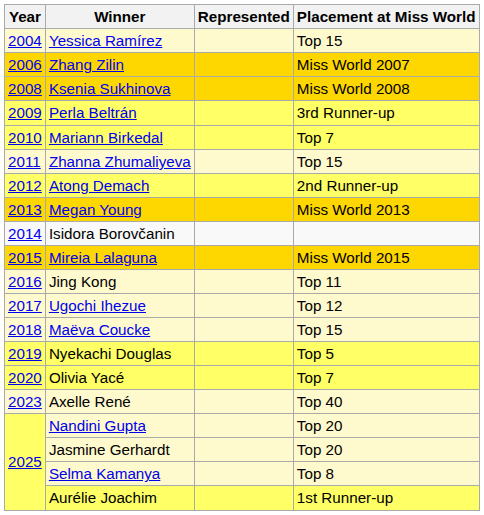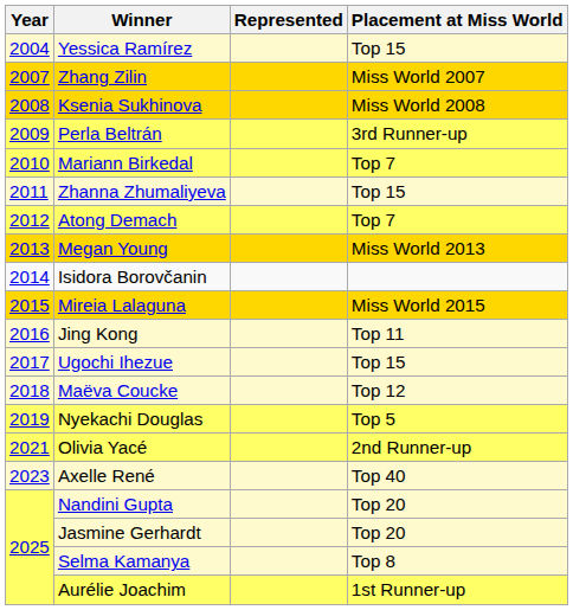 <table class="wikitable sortable" style="font-size:95%;">
 <tr>
 <th>Year</th>
 <th>Winner</th>
 <th>Represented</th>
 <th>Placement at Miss World</th>
 </tr>
 <tr>
 <td style="background:#fffacd;"><a href='#'>2004</a></td>
 <td style="background:#fffacd;"><a href='#'>Yessica Ramírez</a></td>
 <td style="background:#fffacd;"></td>
 <td style="background:#fffacd;">Top 15</td>
 </tr>
 <tr>
-<td bgcolor=GOLD><a href='#'>2006</a></td>
+<td bgcolor=GOLD><a href='#'>2007</a></td>
 <td bgcolor=GOLD><a href='#'>Zhang Zilin</a></td>
 <td bgcolor=GOLD></td>
 <td bgcolor=GOLD>Miss World 2007</td>
 </tr>
 <tr>
 <td bgcolor=GOLD><a href='#'>2008</a></td>
 <td bgcolor=GOLD><a href='#'>Ksenia Sukhinova</a></td>
 <td bgcolor=GOLD></td>
 <td bgcolor=GOLD>Miss World 2008</td>
 </tr>
 <tr>
 <td style="background:#ff6;"><a href='#'>2009</a></td>
 <td style="background:#ff6;"><a href='#'>Perla Beltrán</a></td>
 <td style="background:#ff6;"></td>
 <td style="background:#ff6;">3rd Runner-up</td>
 </tr>
 <tr>
 <td style="background:#ff6;"><a href='#'>2010</a></td>
 <td style="background:#ff6;"><a href='#'>Mariann Birkedal</a></td>
 <td style="background:#ff6;"></td>
 <td style="background:#ff6;">Top 7</td>
 </tr>
 <tr>
 <td style="background:#fffacd;"><a href='#'>2011</a></td>
 <td style="background:#fffacd;"><a href='#'>Zhanna Zhumaliyeva</a></td>
 <td style="background:#fffacd;"></td>
 <td style="background:#fffacd;">Top 15</td>
 </tr>
 <tr>
 <td style="background:#ff6;"><a href='#'>2012</a></td>
 <td style="background:#ff6;"><a href='#'>Atong Demach</a></td>
 <td style="background:#ff6;"></td>
-<td style="background:#ff6;">2nd Runner-up</td>
+<td style="background:#ff6;">Top 7</td>
 </tr>
 <tr>
 <td bgcolor=GOLD><a href='#'>2013</a></td>
 <td bgcolor=GOLD><a href='#'>Megan Young</a></td>
 <td bgcolor=GOLD></td>
 <td bgcolor=GOLD>Miss World 2013</td>
 </tr>
 <tr>
 <td><a href='#'>2014</a></td>
 <td>Isidora Borovčanin</td>
 <td></td>
 <td></td>
 </tr>
 <tr>
 <td bgcolor=GOLD><a href='#'>2015</a></td>
 <td bgcolor=GOLD><a href='#'>Mireia Lalaguna</a></td>
 <td bgcolor=GOLD></td>
 <td bgcolor=GOLD>Miss World 2015</td>
 </tr>
 <tr>
 <td style="background:#fffacd;"><a href='#'>2016</a></td>
 <td style="background:#fffacd;">Jing Kong</td>
 <td style="background:#fffacd;"></td>
 <td style="background:#fffacd;">Top 11</td>
 </tr>
 <tr>
 <td style="background:#fffacd;"><a href='#'>2017</a></td>
 <td style="background:#fffacd;"><a href='#'>Ugochi Ihezue</a></td>
 <td style="background:#fffacd;"></td>
-<td style="background:#fffacd;">Top 12</td>
+<td style="background:#fffacd;">Top 15</td>
 </tr>
 <tr>
 <td style="background:#fffacd;"><a href='#'>2018</a></td>
 <td style="background:#fffacd;"><a href='#'>Maëva Coucke</a></td>
 <td style="background:#fffacd;"></td>
-<td style="background:#fffacd;">Top 15</td>
+<td style="background:#fffacd;">Top 12</td>
 </tr>
 <tr>
 <td style="background:#ff6;"><a href='#'>2019</a></td>
 <td style="background:#ff6;">Nyekachi Douglas</td>
 <td style="background:#ff6;"></td>
 <td style="background:#ff6;">Top 5</td>
 </tr>
 <tr>
-<td style="background:#ff6;"><a href='#'>2020</a></td>
+<td style="background:#ff6;"><a href='#'>2021</a></td>
 <td style="background:#ff6;">Olivia Yacé</td>
 <td style="background:#ff6;"></td>
-<td style="background:#ff6;">Top 7</td>
+<td style="background:#ff6;">2nd Runner-up</td>
 </tr>
 <tr style="background:#fffacd;"|>
 <td><a href='#'>2023</a></td>
 <td>Axelle René</td>
 <td></td>
 <td>Top 40</td>
 </tr>
 <tr style="background:#ff6;">
 <td rowspan="4"><a href='#'>2025</a></td>
 <td style="background:#fffacd;"><a href='#'>Nandini Gupta</a></td>
 <td style="background:#fffacd;"></td>
 <td style="background:#fffacd;">Top 20</td>
 </tr>
 <tr>
 <td style="background:#fffacd;">Jasmine Gerhardt</td>
 <td style="background:#fffacd;"></td>
 <td style="background:#fffacd;">Top 20</td>
 </tr>
 <tr>
 <td style="background:#fffacd;"><a href='#'>Selma Kamanya</a></td>
 <td style="background:#fffacd;"></td>
 <td style="background:#fffacd;">Top 8</td>
 </tr>
 <tr>
 <td style="background:#ff6;">Aurélie Joachim</td>
 <td style="background:#ff6;"></td>
 <td style="background:#ff6;">1st Runner-up</td>
 </tr>
 </table>
